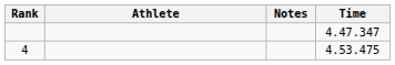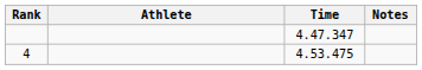 <table class=wikitable style="text-align:center">
 <tr>
 <th width=40>Rank</th>
 <th width=250>Athlete</th>
+<th width=80>Time</th>
 <th width=50>Notes</th>
-<th width=80>Time</th>
 </tr>
 <tr>
 <td></td>
 <td align=left></td>
+<td>4.47.347</td>
 <td></td>
-<td>4.47.347</td>
 </tr>
 <tr>
 <td>4</td>
 <td align=left></td>
+<td>4.53.475</td>
 <td></td>
-<td>4.53.475</td>
 </tr>
 </table>
